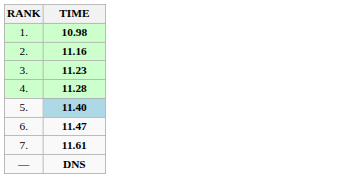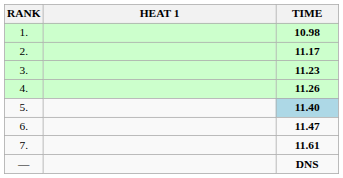 <table class="wikitable" style="border-collapse: collapse; font-size: 90%;">
 <tr>
 <th>RANK</th>
+<th style="width: 20em">HEAT 1</th>
 <th style="width: 5em">TIME</th>
 </tr>
 <tr style="background:#ccffcc;">
 <td align="center">1.</td>
+<td></td>
 <td align="center"><strong>10.98</strong></td>
 </tr>
 <tr style="background:#ccffcc;">
 <td align="center">2.</td>
-<td align="center"><strong>11.16</strong></td>
+<td></td>
+<td align="center"><strong>11.17</strong></td>
 </tr>
 <tr style="background:#ccffcc;">
 <td align="center">3.</td>
+<td></td>
 <td align="center"><strong>11.23</strong></td>
 </tr>
 <tr style="background:#ccffcc;">
 <td align="center">4.</td>
-<td align="center"><strong>11.28</strong></td>
+<td></td>
+<td align="center"><strong>11.26</strong></td>
 </tr>
 <tr>
 <td align="center">5.</td>
+<td></td>
 <td align="center" style="background: lightblue;"><strong>11.40</strong></td>
 </tr>
 <tr>
 <td align="center">6.</td>
+<td></td>
 <td align="center"><strong>11.47</strong></td>
 </tr>
 <tr>
 <td align="center">7.</td>
+<td></td>
 <td align="center"><strong>11.61</strong></td>
 </tr>
 <tr>
 <td align="center">—</td>
+<td></td>
 <td align="center"><strong>DNS</strong></td>
 </tr>
 </table>
